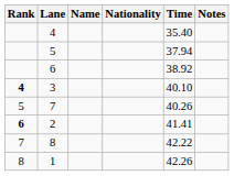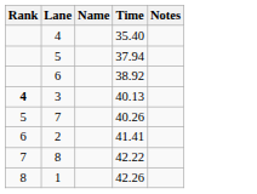 <table class="wikitable sortable" style="text-align:center">
 <tr>
 <th>Rank</th>
 <th>Lane</th>
 <th>Name</th>
-<th>Nationality</th>
 <th>Time</th>
 <th>Notes</th>
 </tr>
 <tr>
 <td></td>
 <td>4</td>
-<td align=left></td>
 <td align=left></td>
 <td>35.40</td>
 <td></td>
 </tr>
 <tr>
 <td></td>
 <td>5</td>
 <td align=left></td>
-<td align=left></td>
 <td>37.94</td>
 <td></td>
 </tr>
 <tr>
 <td></td>
 <td>6</td>
-<td align=left></td>
 <td align=left></td>
 <td>38.92</td>
 <td></td>
 </tr>
 <tr>
 <td><strong>4</strong></td>
 <td>3</td>
 <td align=left></td>
-<td align=left></td>
-<td>40.10</td>
+<td>40.13</td>
 <td></td>
 </tr>
 <tr>
 <td>5</td>
 <td>7</td>
 <td align=left></td>
-<td align=left></td>
 <td>40.26</td>
 <td></td>
 </tr>
 <tr>
-<td><strong>6</strong></td>
+<td>6</td>
 <td>2</td>
-<td align=left></td>
 <td align=left></td>
 <td>41.41</td>
 <td></td>
 </tr>
 <tr>
 <td>7</td>
 <td>8</td>
 <td align=left></td>
-<td align=left></td>
 <td>42.22</td>
 <td></td>
 </tr>
 <tr>
 <td>8</td>
 <td>1</td>
 <td align=left></td>
-<td align=left></td>
 <td>42.26</td>
 <td></td>
 </tr>
 </table>
